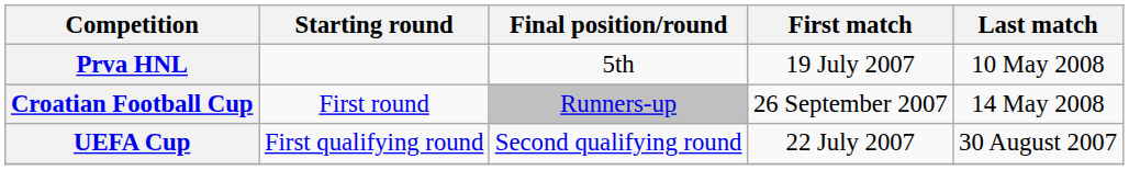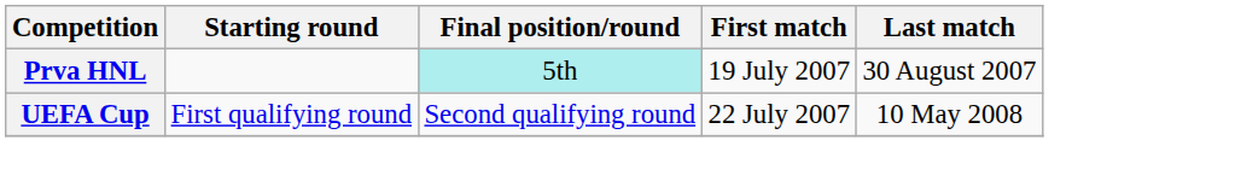 <table class="wikitable plainrowheaders" style="text-align:center;">
 <tr>
 <th scope=col>Competition</th>
 <th scope=col>Starting round</th>
 <th scope=col>Final position/round</th>
 <th scope=col>First match</th>
 <th scope=col>Last match</th>
 </tr>
 <tr>
 <th scope=row align=left><a href='#'>Prva HNL</a></th>
 <td></td>
-<td>5th</td>
+<td style="background: paleturquoise;">5th</td>
 <td>19 July 2007</td>
-<td>10 May 2008</td>
-</tr>
-<tr>
-<th scope=row align=left><a href='#'>Croatian Football Cup</a></th>
-<td><a href='#'>First round</a></td>
-<td style="background: silver"><a href='#'>Runners-up</a></td>
-<td>26 September 2007</td>
-<td>14 May 2008</td>
+<td>30 August 2007</td>
 </tr>
 <tr>
 <th scope=row align=left><a href='#'>UEFA Cup</a></th>
 <td><a href='#'>First qualifying round</a></td>
 <td><a href='#'>Second qualifying round</a></td>
 <td>22 July 2007</td>
-<td>30 August 2007</td>
+<td>10 May 2008</td>
 </tr>
 <tr>
 </tr>
 </table>
